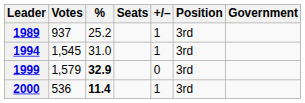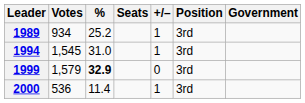 <table class=wikitable style="text-align: left;">
 <tr>
 <th>Leader</th>
 <th>Votes</th>
 <th>%</th>
 <th>Seats</th>
 <th>+/–</th>
 <th>Position</th>
 <th>Government</th>
 </tr>
 <tr>
 <th><a href='#'>1989</a></th>
-<td>937</td>
+<td>934</td>
 <td>25.2</td>
 <td></td>
 <td> 1</td>
 <td> 3rd</td>
 <td></td>
 </tr>
 <tr>
 <th><a href='#'>1994</a></th>
 <td>1,545</td>
 <td>31.0</td>
 <td></td>
 <td> 1</td>
 <td> 3rd</td>
 <td></td>
 </tr>
 <tr>
 <th><a href='#'>1999</a></th>
 <td>1,579</td>
 <td><strong>32.9</strong></td>
 <td></td>
 <td> 0</td>
 <td> 3rd</td>
 <td></td>
 </tr>
 <tr>
 <th><a href='#'>2000</a></th>
 <td>536</td>
-<td><strong>11.4</strong></td>
+<td>11.4</td>
 <td></td>
 <td> 1</td>
 <td> 3rd</td>
 <td></td>
 </tr>
 </table>
